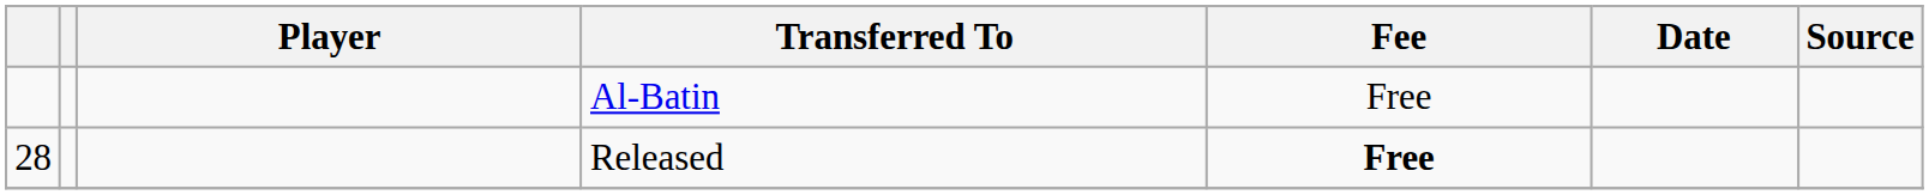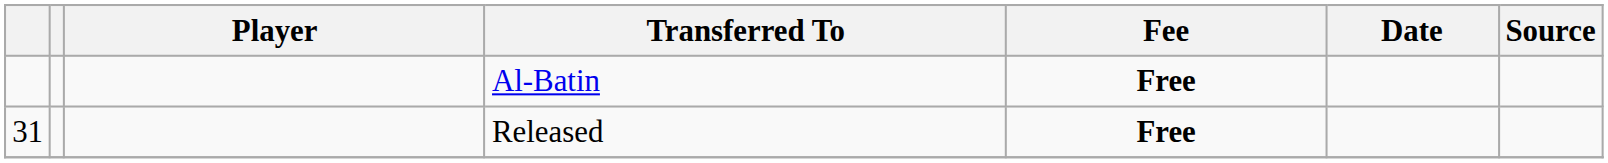 <table class="wikitable plainrowheaders sortable" style="font-size:95%">
 <tr>
 <th></th>
 <th></th>
 <th scope=col style="width:200px;"><strong>Player</strong></th>
 <th scope=col style="width:250px;"><strong>Transferred To</strong></th>
 <th scope=col style="width:150px;"><strong>Fee</strong></th>
 <th scope=col style="width:78px;"><strong>Date</strong></th>
 <th><strong>Source</strong></th>
 </tr>
 <tr>
 <td align=center></td>
 <td align=center></td>
 <td></td>
 <td> <a href='#'>Al-Batin</a></td>
-<td align=center>Free</td>
+<td align=center><strong>Free</strong></td>
 <td align=center></td>
 <td align=center></td>
 </tr>
 <tr>
-<td align=center>28</td>
+<td align=center>31</td>
 <td align=center></td>
 <td></td>
 <td>Released</td>
 <td align=center><strong>Free</strong></td>
 <td align=center></td>
 <td align=center></td>
 </tr>
 <tr>
 </tr>
 </table>
